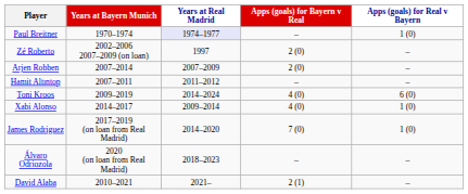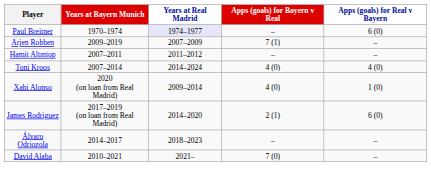 <table class="wikitable" style="text-align: center; width=25%; font-size: 11px">
 <tr>
 <th>Player</th>
 <th style="background:#DD0000; color:#FFF">Years at Bayern Munich</th>
 <th style="background:#FFFFFF; color:#000c99">Years at Real Madrid</th>
 <th style="background:#DD0000; color:#FFF">Apps (goals) for Bayern v Real</th>
 <th style="background:#FFFFFF; color:#000c99">Apps (goals) for Real v Bayern</th>
 </tr>
 <tr>
 <td> <a href='#'>Paul Breitner</a></td>
 <td>1970–1974</td>
 <td style="background: lavender;">1974–1977</td>
 <td>–</td>
-<td>1 (0)</td>
-</tr>
-<tr>
-<td> <a href='#'>Zé Roberto</a></td>
-<td>2002–2006<br>2007–2009 (on loan)</td>
-<td>1997</td>
-<td>2 (0)</td>
-<td>–</td>
+<td>6 (0)</td>
 </tr>
 <tr>
 <td> <a href='#'>Arjen Robben</a></td>
-<td>2007–2014</td>
+<td>2009–2019</td>
 <td>2007–2009</td>
-<td>2 (0)</td>
+<td>7 (1)</td>
 <td>–</td>
 </tr>
 <tr>
 <td> <a href='#'>Hamit Altıntop</a></td>
 <td>2007–2011</td>
 <td>2011–2012</td>
 <td>–</td>
 <td>–</td>
 </tr>
 <tr>
 <td> <a href='#'>Toni Kroos</a></td>
-<td>2009–2019</td>
+<td>2007–2014</td>
 <td>2014–2024</td>
 <td>4 (0)</td>
-<td>6 (0)</td>
+<td>4 (0)</td>
 </tr>
 <tr>
 <td> <a href='#'>Xabi Alonso</a></td>
-<td>2014–2017</td>
+<td>2020 <br>(on loan from Real Madrid)</td>
 <td>2009–2014</td>
 <td>4 (0)</td>
 <td>1 (0)</td>
 </tr>
 <tr>
 <td> <a href='#'>James Rodriguez</a></td>
 <td>2017–2019 <br>(on loan from Real Madrid)</td>
 <td>2014–2020</td>
-<td>7 (0)</td>
-<td>1 (0)</td>
+<td>2 (1)</td>
+<td>6 (0)</td>
 </tr>
 <tr>
 <td> <a href='#'>Álvaro Odriozola</a></td>
-<td>2020 <br>(on loan from Real Madrid)</td>
+<td>2014–2017</td>
 <td>2018–2023</td>
 <td>–</td>
 <td>–</td>
 </tr>
 <tr>
 <td> <a href='#'>David Alaba</a></td>
 <td>2010–2021</td>
 <td>2021–</td>
-<td>2 (1)</td>
+<td>7 (0)</td>
 <td>–</td>
 </tr>
 </table>
